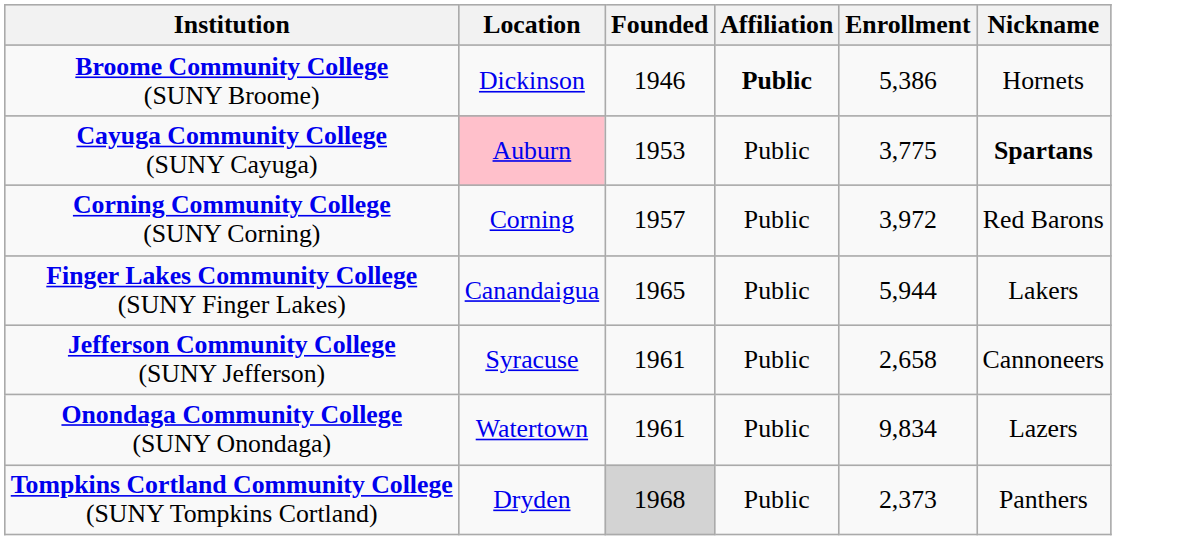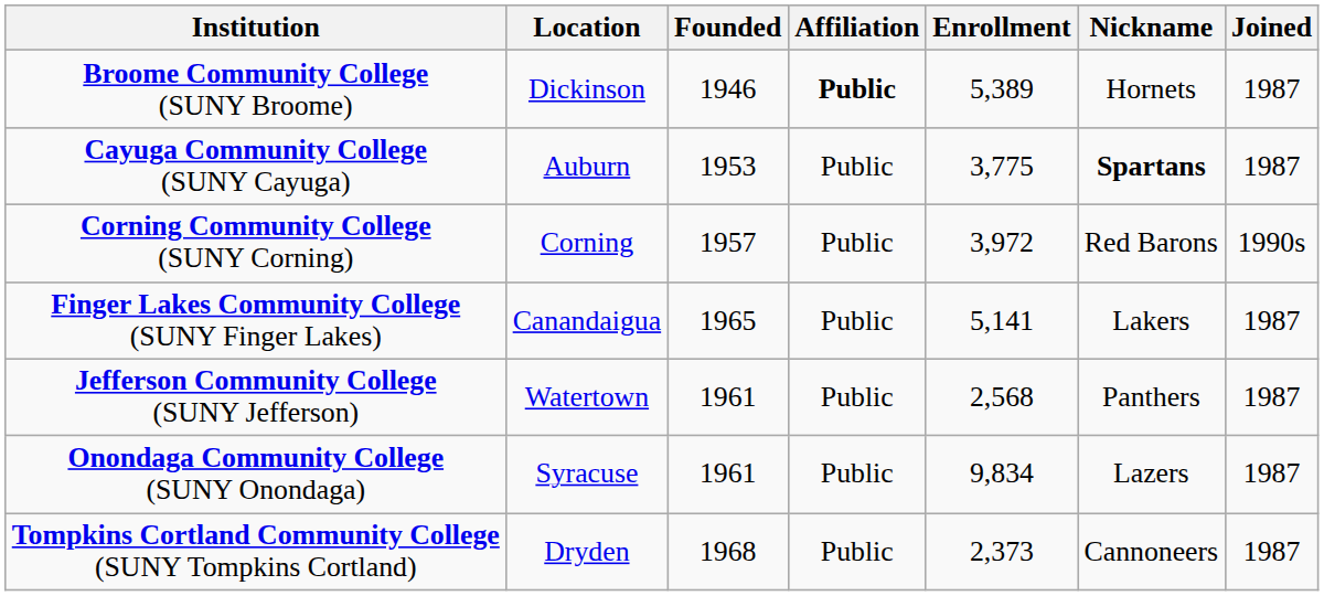 <table class="wikitable sortable" style="text-align:center">
 <tr>
 <th>Institution</th>
 <th>Location</th>
 <th>Founded</th>
 <th>Affiliation</th>
 <th>Enrollment</th>
 <th>Nickname</th>
+<th>Joined</th>
 </tr>
 <tr>
 <td><strong><a href='#'>Broome Community College</a></strong><br>(SUNY Broome)</td>
 <td><a href='#'>Dickinson</a></td>
 <td>1946</td>
 <td><strong>Public</strong></td>
-<td>5,386</td>
+<td>5,389</td>
 <td>Hornets</td>
+<td>1987</td>
 </tr>
 <tr>
 <td><strong><a href='#'>Cayuga Community College</a></strong><br>(SUNY Cayuga)</td>
-<td style="background: pink;"><a href='#'>Auburn</a></td>
+<td><a href='#'>Auburn</a></td>
 <td>1953</td>
 <td>Public</td>
 <td>3,775</td>
 <td><strong>Spartans</strong></td>
+<td>1987</td>
 </tr>
 <tr>
 <td><strong><a href='#'>Corning Community College</a></strong><br>(SUNY Corning)</td>
 <td><a href='#'>Corning</a></td>
 <td>1957</td>
 <td>Public</td>
 <td>3,972</td>
 <td>Red Barons</td>
+<td>1990s</td>
 </tr>
 <tr>
 <td><strong><a href='#'>Finger Lakes Community College</a></strong><br>(SUNY Finger Lakes)</td>
 <td><a href='#'>Canandaigua</a></td>
 <td>1965</td>
 <td>Public</td>
-<td>5,944</td>
+<td>5,141</td>
 <td>Lakers</td>
+<td>1987</td>
 </tr>
 <tr>
 <td><strong><a href='#'>Jefferson Community College</a></strong><br>(SUNY Jefferson)</td>
-<td><a href='#'>Syracuse</a></td>
+<td><a href='#'>Watertown</a></td>
 <td>1961</td>
 <td>Public</td>
-<td>2,658</td>
-<td>Cannoneers</td>
+<td>2,568</td>
+<td>Panthers</td>
+<td>1987</td>
 </tr>
 <tr>
 <td><strong><a href='#'>Onondaga Community College</a></strong><br>(SUNY Onondaga)</td>
-<td><a href='#'>Watertown</a></td>
+<td><a href='#'>Syracuse</a></td>
 <td>1961</td>
 <td>Public</td>
 <td>9,834</td>
 <td>Lazers</td>
+<td>1987</td>
 </tr>
 <tr>
 <td><strong><a href='#'>Tompkins Cortland Community College</a></strong><br>(SUNY Tompkins Cortland)</td>
 <td><a href='#'>Dryden</a></td>
-<td style="background: lightgrey;">1968</td>
+<td>1968</td>
 <td>Public</td>
 <td>2,373</td>
-<td>Panthers</td>
+<td>Cannoneers</td>
+<td>1987</td>
 </tr>
 </table>
